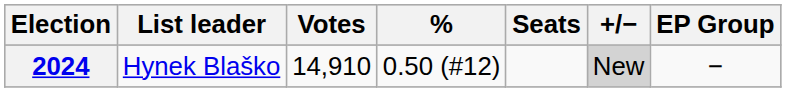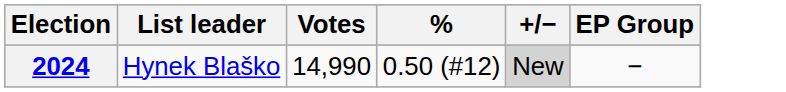 <table class="wikitable" style="text-align:center;">
 <tr>
 <th>Election</th>
 <th>List leader</th>
 <th>Votes</th>
 <th>%</th>
-<th>Seats</th>
 <th>+/−</th>
 <th>EP Group</th>
 </tr>
 <tr>
 <th><a href='#'>2024</a></th>
 <td><a href='#'>Hynek Blaško</a></td>
-<td>14,910</td>
+<td>14,990</td>
 <td>0.50 (#12)</td>
-<td></td>
 <td style="background: lightgrey;">New</td>
 <td>−</td>
 </tr>
 </table>
